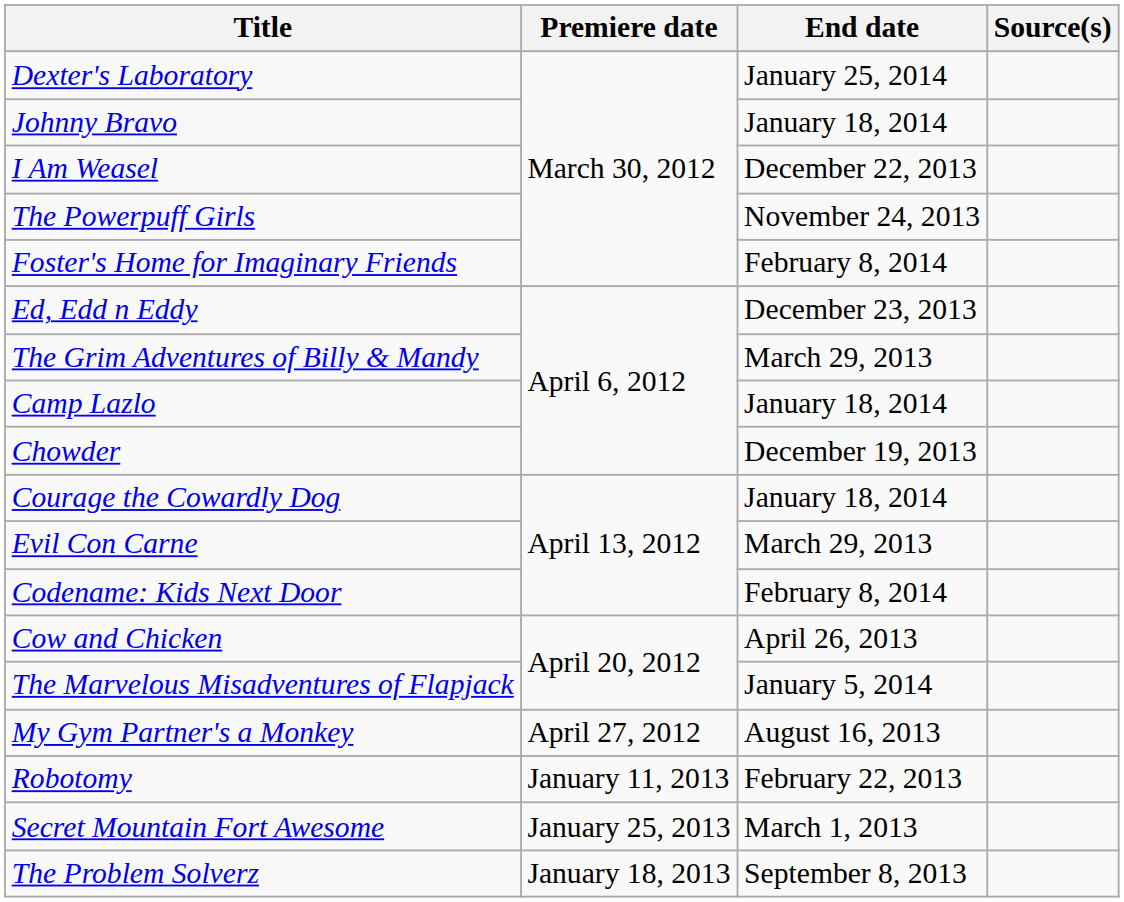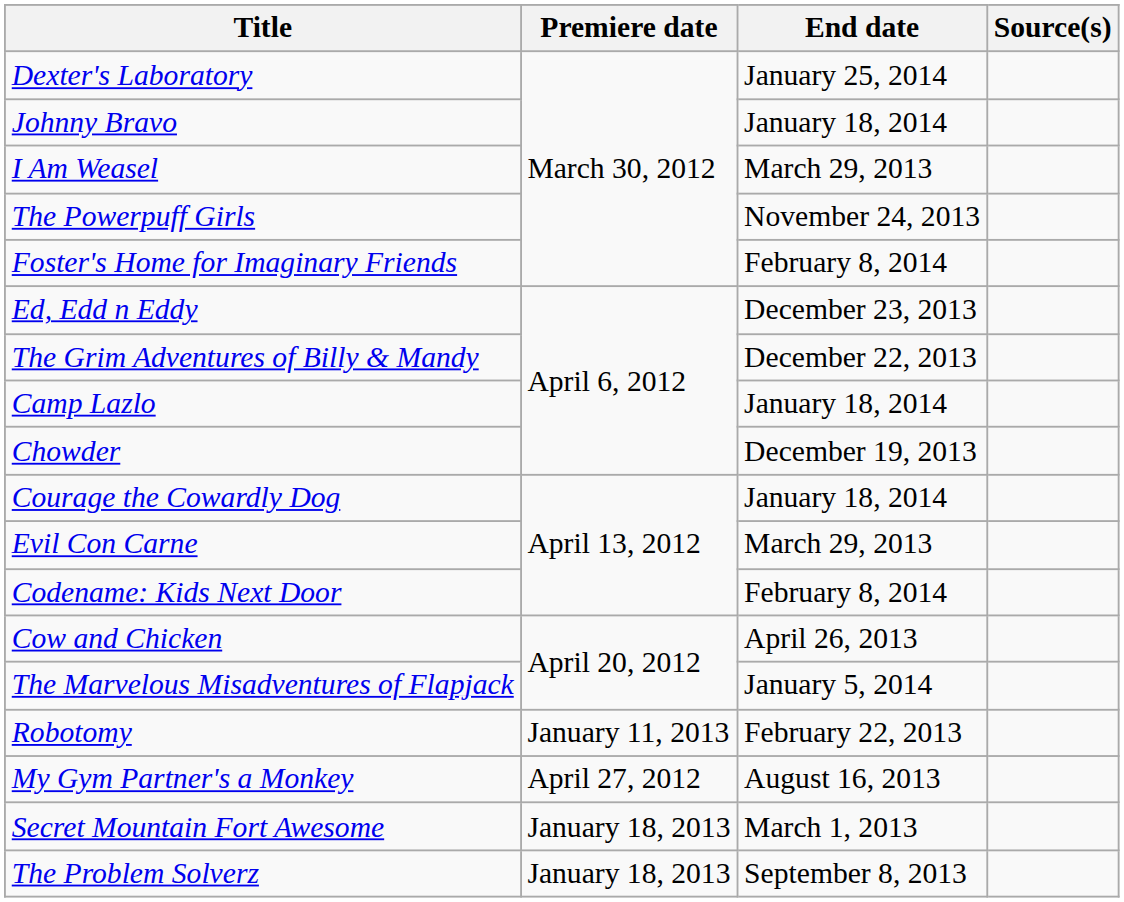 <table class="wikitable sortable">
 <tr>
 <th>Title</th>
 <th>Premiere date</th>
 <th>End date</th>
 <th>Source(s)</th>
 </tr>
 <tr>
 <td><em><a href='#'>Dexter's Laboratory</a></em></td>
 <td rowspan=5>March 30, 2012</td>
 <td>January 25, 2014</td>
 <td></td>
 </tr>
 <tr>
 <td><em><a href='#'>Johnny Bravo</a></em></td>
 <td>January 18, 2014</td>
 <td></td>
 </tr>
 <tr>
 <td><em><a href='#'>I Am Weasel</a></em></td>
-<td>December 22, 2013</td>
+<td>March 29, 2013</td>
 <td></td>
 </tr>
 <tr>
 <td><em><a href='#'>The Powerpuff Girls</a></em></td>
 <td>November 24, 2013</td>
 <td></td>
 </tr>
 <tr>
 <td><em><a href='#'>Foster's Home for Imaginary Friends</a></em></td>
 <td>February 8, 2014</td>
 <td></td>
 </tr>
 <tr>
 <td><em><a href='#'>Ed, Edd n Eddy</a></em></td>
 <td rowspan=4>April 6, 2012</td>
 <td>December 23, 2013</td>
 <td></td>
 </tr>
 <tr>
 <td><em><a href='#'>The Grim Adventures of Billy & Mandy</a></em></td>
-<td>March 29, 2013</td>
+<td>December 22, 2013</td>
 <td></td>
 </tr>
 <tr>
 <td><em><a href='#'>Camp Lazlo</a></em></td>
 <td>January 18, 2014</td>
 <td></td>
 </tr>
 <tr>
 <td><em><a href='#'>Chowder</a></em></td>
 <td>December 19, 2013</td>
 <td></td>
 </tr>
 <tr>
 <td><em><a href='#'>Courage the Cowardly Dog</a></em></td>
 <td rowspan=3>April 13, 2012</td>
 <td>January 18, 2014</td>
 <td></td>
 </tr>
 <tr>
 <td><em><a href='#'>Evil Con Carne</a></em></td>
 <td>March 29, 2013</td>
 <td></td>
 </tr>
 <tr>
 <td><em><a href='#'>Codename: Kids Next Door</a></em></td>
 <td>February 8, 2014</td>
 <td></td>
 </tr>
 <tr>
 <td><em><a href='#'>Cow and Chicken</a></em></td>
 <td rowspan=2>April 20, 2012</td>
 <td>April 26, 2013</td>
 <td></td>
 </tr>
 <tr>
 <td><em><a href='#'>The Marvelous Misadventures of Flapjack</a></em></td>
 <td>January 5, 2014</td>
 <td></td>
 </tr>
 <tr>
+<td><em><a href='#'>Robotomy</a></em></td>
+<td>January 11, 2013</td>
+<td>February 22, 2013</td>
+<td></td>
+</tr>
+<tr>
 <td><em><a href='#'>My Gym Partner's a Monkey</a></em></td>
 <td>April 27, 2012</td>
 <td>August 16, 2013</td>
 <td></td>
 </tr>
 <tr>
-<td><em><a href='#'>Robotomy</a></em></td>
-<td>January 11, 2013</td>
-<td>February 22, 2013</td>
-<td></td>
-</tr>
-<tr>
 <td><em><a href='#'>Secret Mountain Fort Awesome</a></em></td>
-<td>January 25, 2013</td>
+<td>January 18, 2013</td>
 <td>March 1, 2013</td>
 <td></td>
 </tr>
 <tr>
 <td><em><a href='#'>The Problem Solverz</a></em></td>
 <td>January 18, 2013</td>
 <td>September 8, 2013</td>
 <td></td>
 </tr>
 </table>
